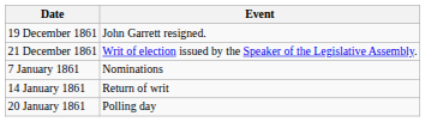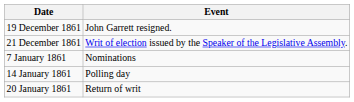 <table class="wikitable">
 <tr>
 <th>Date</th>
 <th>Event</th>
 </tr>
 <tr>
 <td>19 December 1861</td>
 <td>John Garrett resigned.</td>
 </tr>
 <tr>
 <td>21 December 1861</td>
 <td><a href='#'>Writ of election</a> issued by the <a href='#'>Speaker of the Legislative Assembly</a>.</td>
 </tr>
 <tr>
 <td>7 January 1861</td>
 <td>Nominations</td>
 </tr>
 <tr>
 <td>14 January 1861</td>
-<td>Return of writ</td>
+<td>Polling day</td>
 </tr>
 <tr>
 <td>20 January 1861</td>
-<td>Polling day</td>
+<td>Return of writ</td>
 </tr>
 </table>
